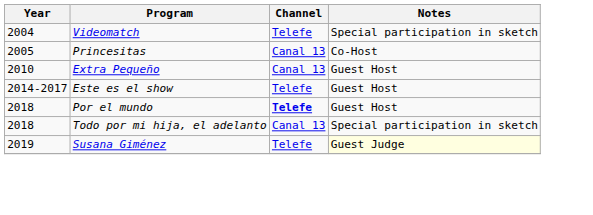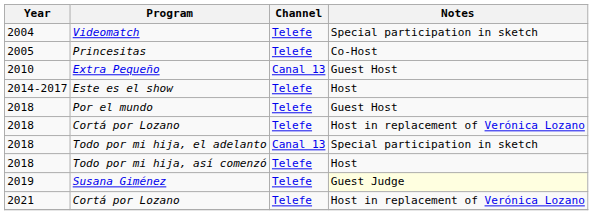 <table class="wikitable" style="font-size: 90%;">
 <tr>
 <th>Year</th>
 <th>Program</th>
 <th>Channel</th>
 <th>Notes</th>
 </tr>
 <tr>
 <td>2004</td>
 <td><em><a href='#'>Videomatch</a></em></td>
 <td><a href='#'>Telefe</a></td>
 <td>Special participation in sketch</td>
 </tr>
 <tr>
 <td>2005</td>
 <td><em>Princesitas</em></td>
-<td><a href='#'>Canal 13</a></td>
+<td><a href='#'>Telefe</a></td>
 <td>Co-Host</td>
 </tr>
 <tr>
 <td>2010</td>
 <td><em><a href='#'>Extra Pequeño</a></em></td>
 <td><a href='#'>Canal 13</a></td>
 <td>Guest Host</td>
 </tr>
 <tr>
 <td>2014-2017</td>
 <td><em>Este es el show</em></td>
 <td><a href='#'>Telefe</a></td>
+<td>Host</td>
+</tr>
+<tr>
+<td>2018</td>
+<td><em>Por el mundo</em></td>
+<td><a href='#'>Telefe</a></td>
 <td>Guest Host</td>
 </tr>
 <tr>
 <td>2018</td>
-<td><em>Por el mundo</em></td>
-<td><strong><a href='#'>Telefe</a></strong></td>
-<td>Guest Host</td>
+<td><em>Cortá por Lozano</em></td>
+<td><a href='#'>Telefe</a></td>
+<td>Host in replacement of <a href='#'>Verónica Lozano</a></td>
 </tr>
 <tr>
 <td>2018</td>
 <td><em>Todo por mi hija, el adelanto</em></td>
 <td><a href='#'>Canal 13</a></td>
 <td>Special participation in sketch</td>
 </tr>
 <tr>
+<td>2018</td>
+<td><em>Todo por mi hija, así comenzó</em></td>
+<td><a href='#'>Telefe</a></td>
+<td>Host</td>
+</tr>
+<tr>
 <td>2019</td>
 <td><em><a href='#'>Susana Giménez</a></em></td>
 <td><a href='#'>Telefe</a></td>
 <td style="background: lightyellow;">Guest Judge</td>
 </tr>
 <tr>
+<td>2021</td>
+<td><em>Cortá por Lozano</em></td>
+<td><a href='#'>Telefe</a></td>
+<td>Host in replacement of <a href='#'>Verónica Lozano</a></td>
+</tr>
+<tr>
 </tr>
 </table>
